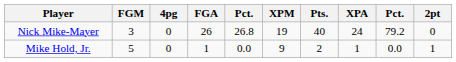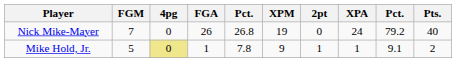 <table class="wikitable sortable">
 <tr>
 <th bgcolor="#DDDDFF" width="20%">Player</th>
 <th bgcolor="#DDDDFF" width="7%">FGM</th>
 <th bgcolor="#DDDDFF" width="7%">4pg</th>
 <th bgcolor="#DDDDFF" width="7%">FGA</th>
 <th bgcolor="#DDDDFF" width="7%">Pct.</th>
 <th bgcolor="#DDDDFF" width="7%">XPM</th>
-<th bgcolor="#DDDDFF" width="7%">Pts.</th>
+<th bgcolor="#DDDDFF" width="7%">2pt</th>
 <th bgcolor="#DDDDFF" width="7%">XPA</th>
 <th bgcolor="#DDDDFF" width="7%">Pct.</th>
-<th bgcolor="#DDDDFF" width="7%">2pt</th>
+<th bgcolor="#DDDDFF" width="7%">Pts.</th>
 </tr>
 <tr align="center">
 <td><a href='#'>Nick Mike-Mayer</a></td>
-<td>3</td>
+<td>7</td>
 <td>0</td>
 <td>26</td>
 <td>26.8</td>
 <td>19</td>
-<td>40</td>
+<td>0</td>
 <td>24</td>
 <td>79.2</td>
-<td>0</td>
+<td>40</td>
 </tr>
 <tr align="center">
 <td><a href='#'>Mike Hold, Jr.</a></td>
 <td>5</td>
-<td>0</td>
+<td style="background: khaki;">0</td>
 <td>1</td>
-<td>0.0</td>
+<td>7.8</td>
 <td>9</td>
+<td>1</td>
+<td>1</td>
+<td>9.1</td>
 <td>2</td>
-<td>1</td>
-<td>0.0</td>
-<td>1</td>
 </tr>
 </table>
